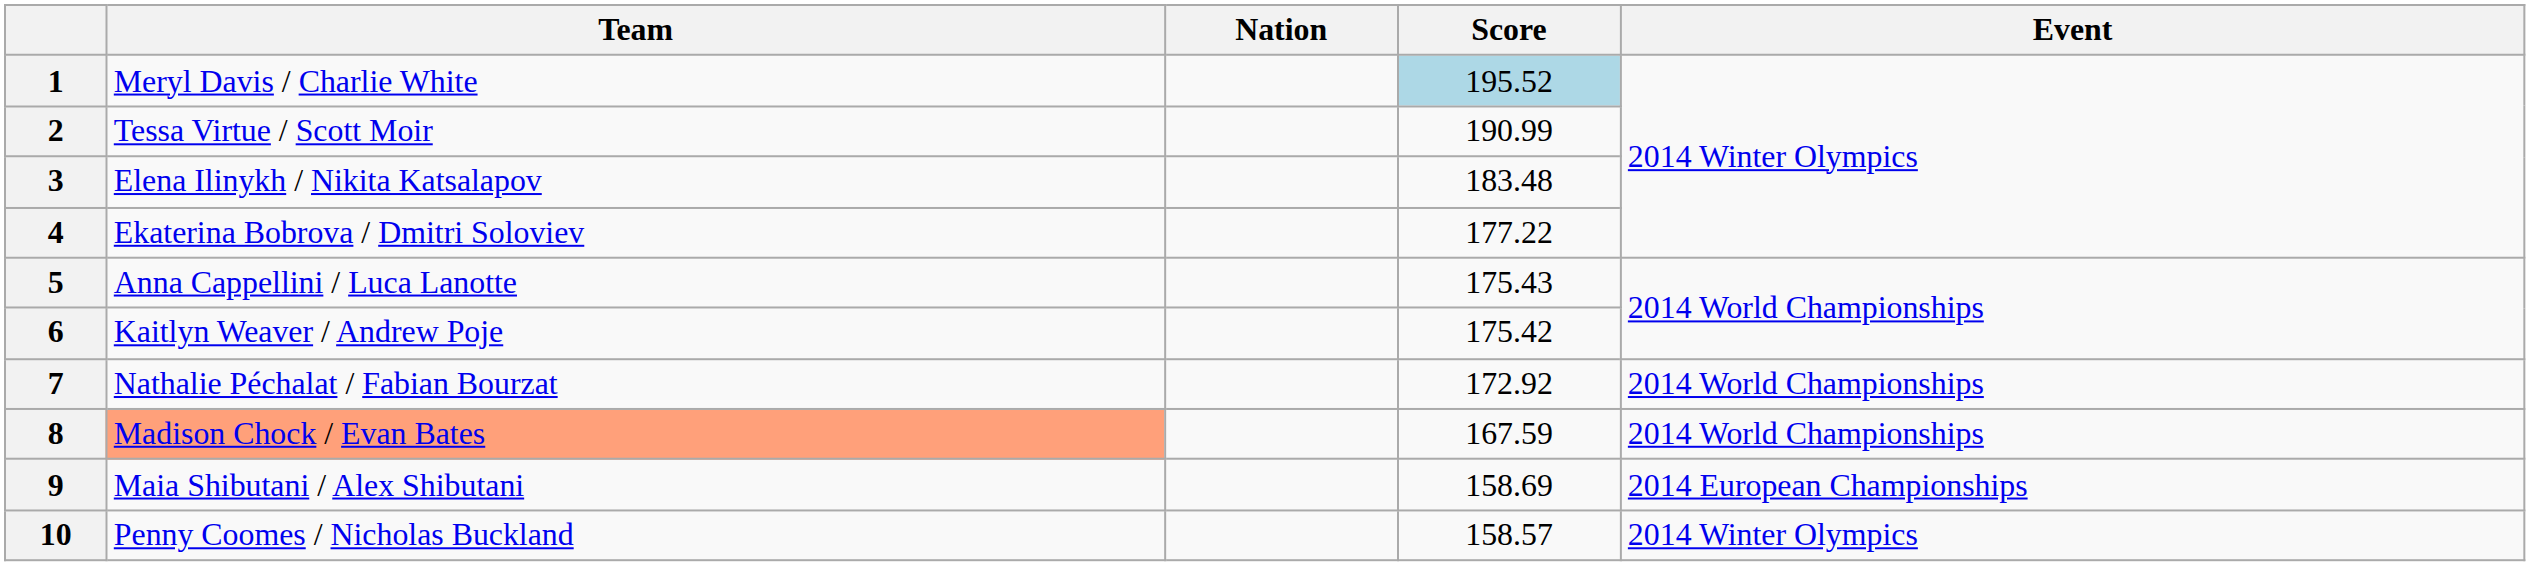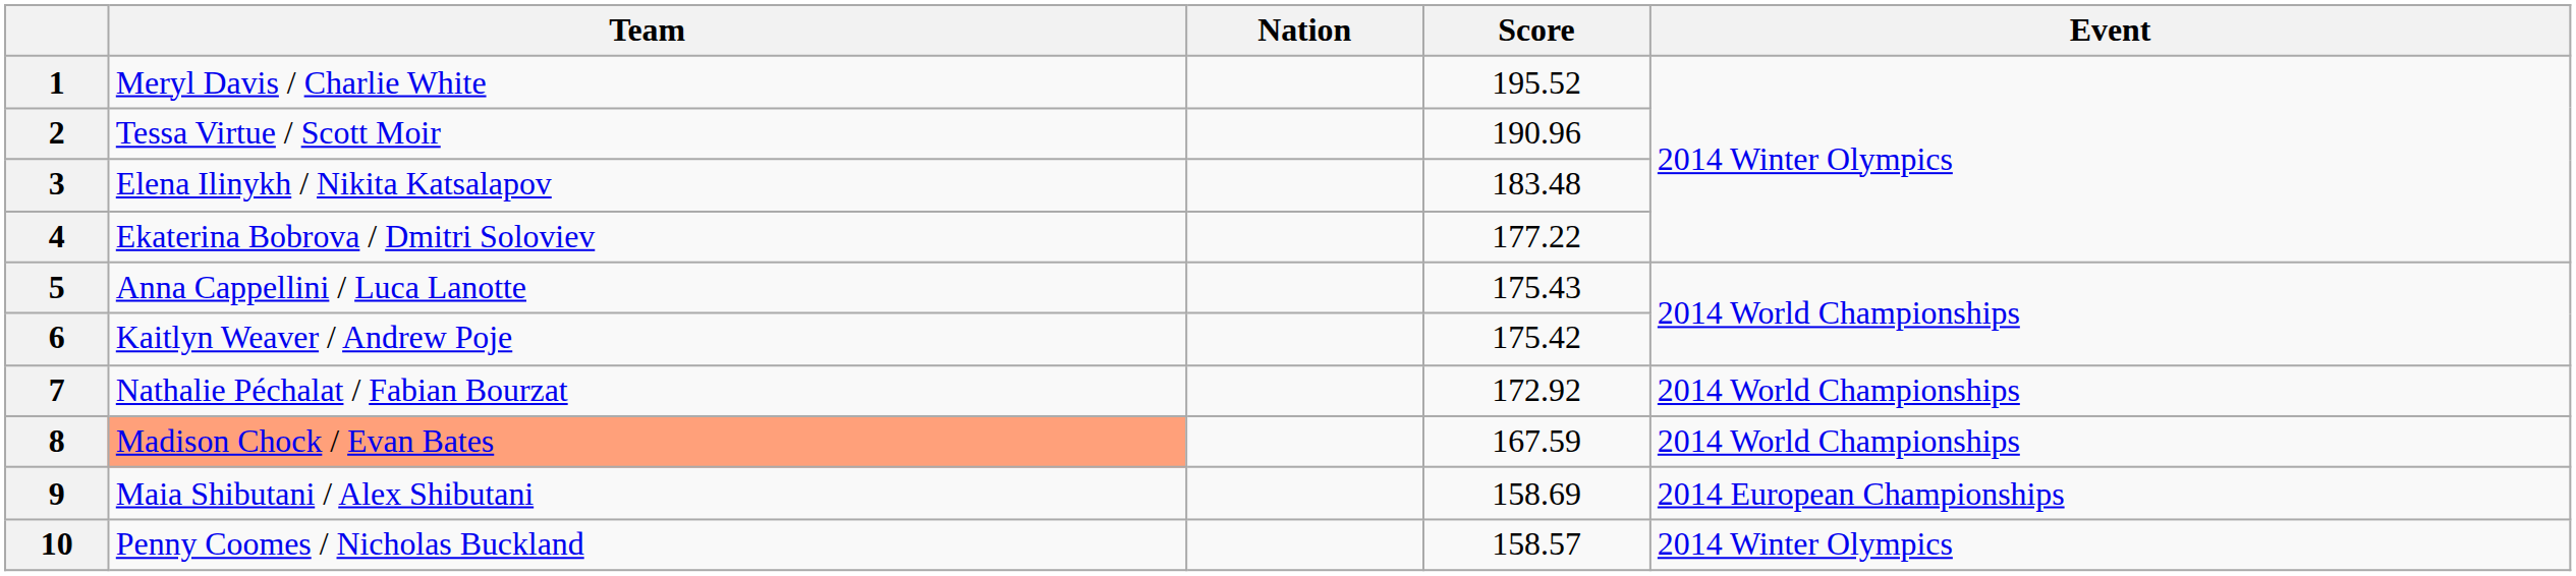 <table class="wikitable sortable" style="text-align:left; width:80%">
 <tr>
 <th scope="col"></th>
 <th scope="col">Team</th>
 <th scope="col">Nation</th>
 <th scope="col">Score</th>
 <th scope="col">Event</th>
 </tr>
 <tr>
 <th scope="row">1</th>
 <td><a href='#'>Meryl Davis</a> / <a href='#'>Charlie White</a></td>
 <td></td>
-<td align=center style="background: lightblue;">195.52</td>
+<td align=center>195.52</td>
 <td rowspan="4"><a href='#'>2014 Winter Olympics</a></td>
 </tr>
 <tr>
 <th scope="row">2</th>
 <td><a href='#'>Tessa Virtue</a> / <a href='#'>Scott Moir</a></td>
 <td></td>
-<td align=center>190.99</td>
+<td align=center>190.96</td>
 </tr>
 <tr>
 <th scope="row">3</th>
 <td><a href='#'>Elena Ilinykh</a> / <a href='#'>Nikita Katsalapov</a></td>
 <td></td>
 <td align=center>183.48</td>
 </tr>
 <tr>
 <th scope="row">4</th>
 <td><a href='#'>Ekaterina Bobrova</a> / <a href='#'>Dmitri Soloviev</a></td>
 <td></td>
 <td align=center>177.22</td>
 </tr>
 <tr>
 <th scope="row">5</th>
 <td><a href='#'>Anna Cappellini</a> / <a href='#'>Luca Lanotte</a></td>
 <td></td>
 <td align=center>175.43</td>
 <td rowspan="2"><a href='#'>2014 World Championships</a></td>
 </tr>
 <tr>
 <th scope="row">6</th>
 <td><a href='#'>Kaitlyn Weaver</a> / <a href='#'>Andrew Poje</a></td>
 <td></td>
 <td align=center>175.42</td>
 </tr>
 <tr>
 <th scope="row">7</th>
 <td><a href='#'>Nathalie Péchalat</a> / <a href='#'>Fabian Bourzat</a></td>
 <td></td>
 <td align=center>172.92</td>
 <td><a href='#'>2014 World Championships</a></td>
 </tr>
 <tr>
 <th scope="row">8</th>
 <td style="background: lightsalmon;"><a href='#'>Madison Chock</a> / <a href='#'>Evan Bates</a></td>
 <td></td>
 <td align=center>167.59</td>
 <td><a href='#'>2014 World Championships</a></td>
 </tr>
 <tr>
 <th scope="row">9</th>
 <td><a href='#'>Maia Shibutani</a> / <a href='#'>Alex Shibutani</a></td>
 <td></td>
 <td align=center>158.69</td>
 <td><a href='#'>2014 European Championships</a></td>
 </tr>
 <tr>
 <th scope="row">10</th>
 <td><a href='#'>Penny Coomes</a> / <a href='#'>Nicholas Buckland</a></td>
 <td></td>
 <td align=center>158.57</td>
 <td><a href='#'>2014 Winter Olympics</a></td>
 </tr>
 </table>
